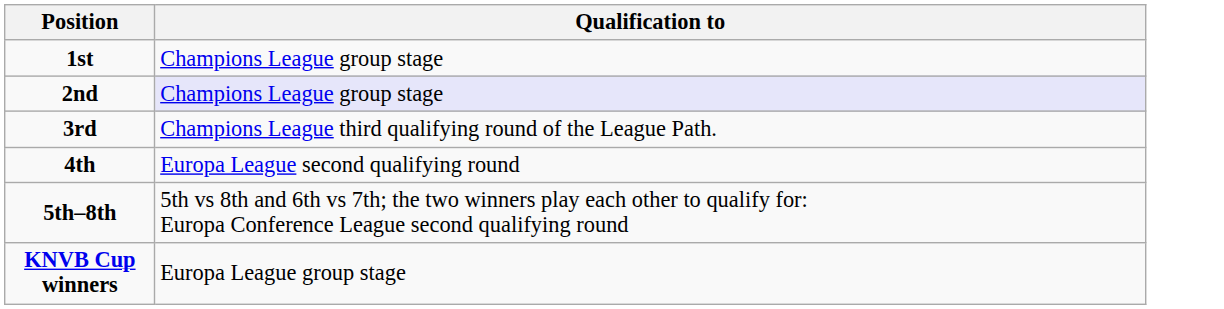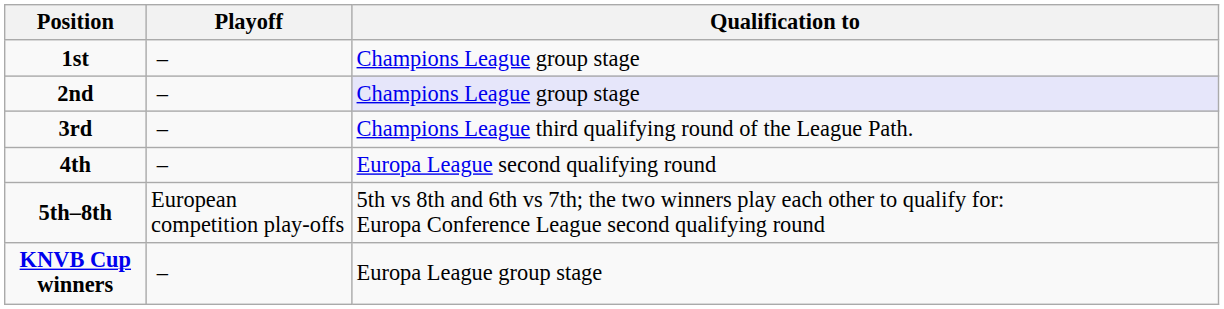 <table class="wikitable">
 <tr>
 <th style="width:100px;">Position</th>
+<th style="width:150px;">Playoff</th>
 <th style="width:700px;">Qualification to</th>
 </tr>
 <tr>
 <td align="center"><strong>1st</strong></td>
+<td> –</td>
 <td><a href='#'>Champions League</a> group stage</td>
 </tr>
 <tr>
 <td align="center"><strong>2nd</strong></td>
+<td> –</td>
 <td style="background: lavender;"><a href='#'>Champions League</a> group stage</td>
 </tr>
 <tr>
 <td align="center"><strong>3rd</strong></td>
+<td> –</td>
 <td><a href='#'>Champions League</a> third qualifying round of the League Path.</td>
 </tr>
 <tr>
 <td align="center"><strong>4th</strong></td>
+<td> –</td>
 <td><a href='#'>Europa League</a> second qualifying round</td>
 </tr>
 <tr>
 <td align="center"><strong>5th–8th</strong></td>
+<td>European competition play-offs</td>
 <td>5th vs 8th and 6th vs 7th; the two winners play each other to qualify for: <br> Europa Conference League second qualifying round</td>
 </tr>
 <tr>
 <td align="center"><strong><a href='#'>KNVB Cup</a> winners</strong></td>
+<td> –</td>
 <td>Europa League group stage</td>
 </tr>
 </table>
